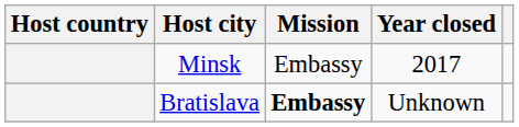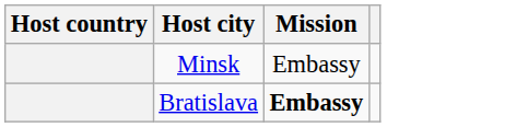 <table class="wikitable plainrowheaders" style="text-align:center;">
 <tr>
 <th scope="col">Host country</th>
 <th scope="col">Host city</th>
 <th scope="col">Mission</th>
-<th scope="col">Year closed</th>
 <th scope="col"></th>
 </tr>
 <tr>
 <th scope="row"></th>
 <td><a href='#'>Minsk</a></td>
 <td>Embassy</td>
-<td>2017</td>
 <td></td>
 </tr>
 <tr>
 <th scope="row"></th>
 <td><a href='#'>Bratislava</a></td>
 <td><strong>Embassy</strong></td>
-<td>Unknown</td>
 <td></td>
 </tr>
 </table>
